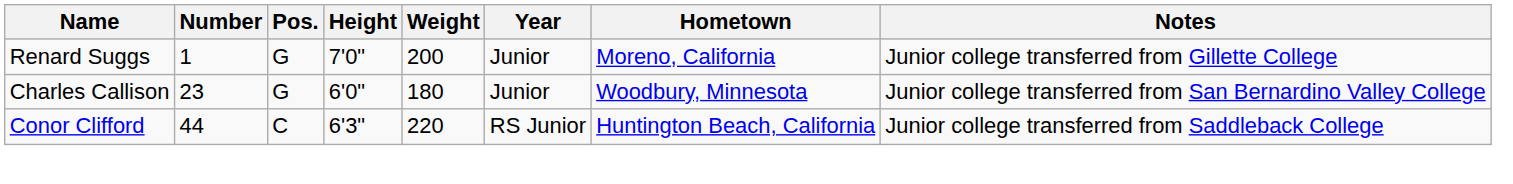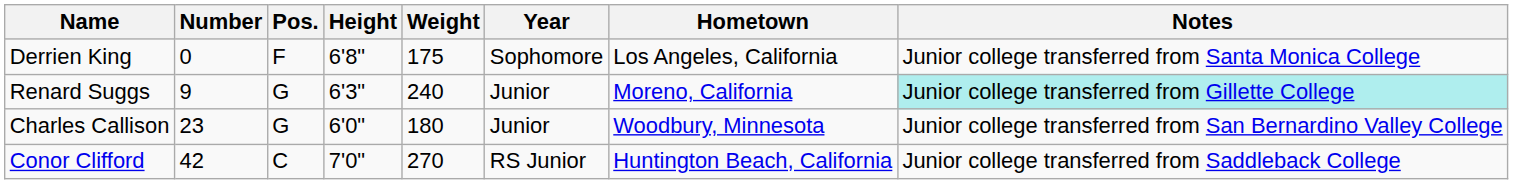 <table class="wikitable sortable" border="1">
 <tr>
 <th>Name</th>
 <th>Number</th>
 <th>Pos.</th>
 <th>Height</th>
 <th>Weight</th>
 <th>Year</th>
 <th>Hometown</th>
 <th class="unsortable">Notes</th>
 </tr>
 <tr>
+<td sortname>Derrien King</td>
+<td>0</td>
+<td>F</td>
+<td>6'8"</td>
+<td>175</td>
+<td>Sophomore</td>
+<td>Los Angeles, California</td>
+<td>Junior college transferred from <a href='#'>Santa Monica College</a></td>
+</tr>
+<tr>
 <td sortname>Renard Suggs</td>
-<td>1</td>
+<td>9</td>
 <td>G</td>
-<td>7'0"</td>
-<td>200</td>
+<td>6'3"</td>
+<td>240</td>
 <td>Junior</td>
 <td><a href='#'>Moreno, California</a></td>
-<td>Junior college transferred from <a href='#'>Gillette College</a></td>
+<td style="background: paleturquoise;">Junior college transferred from <a href='#'>Gillette College</a></td>
 </tr>
 <tr>
 <td sortname>Charles Callison</td>
 <td>23</td>
 <td>G</td>
 <td>6'0"</td>
 <td>180</td>
 <td>Junior</td>
 <td><a href='#'>Woodbury, Minnesota</a></td>
 <td>Junior college transferred from <a href='#'>San Bernardino Valley College</a></td>
 </tr>
 <tr>
 <td sortname><a href='#'>Conor Clifford</a></td>
-<td>44</td>
+<td>42</td>
 <td>C</td>
-<td>6'3"</td>
-<td>220</td>
+<td>7'0"</td>
+<td>270</td>
 <td>RS Junior</td>
 <td><a href='#'>Huntington Beach, California</a></td>
 <td>Junior college transferred from <a href='#'>Saddleback College</a></td>
 </tr>
 </table>
